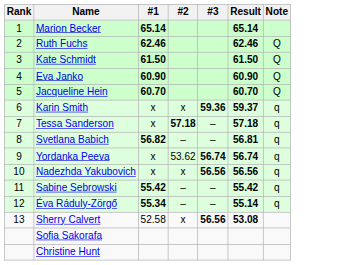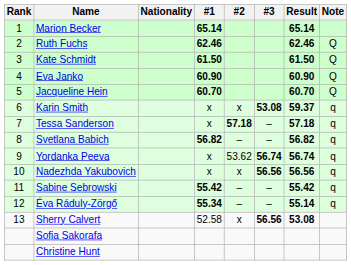 <table class="wikitable sortable" style="text-align:center">
 <tr>
 <th>Rank</th>
 <th>Name</th>
+<th>Nationality</th>
 <th>#1</th>
 <th>#2</th>
 <th>#3</th>
 <th>Result</th>
 <th>Note</th>
 </tr>
 <tr bgcolor=ccffcc>
 <td>1</td>
 <td align=left><a href='#'>Marion Becker</a></td>
+<td align=left></td>
 <td><strong>65.14</strong></td>
 <td></td>
 <td></td>
 <td><strong>65.14</strong></td>
 <td></td>
 </tr>
 <tr bgcolor=ccffcc>
 <td>2</td>
 <td align=left><a href='#'>Ruth Fuchs</a></td>
+<td align=left></td>
 <td><strong>62.46</strong></td>
 <td></td>
 <td></td>
 <td><strong>62.46</strong></td>
 <td>Q</td>
 </tr>
 <tr bgcolor=ccffcc>
 <td>3</td>
 <td align=left><a href='#'>Kate Schmidt</a></td>
+<td align=left></td>
 <td><strong>61.50</strong></td>
 <td></td>
 <td></td>
 <td><strong>61.50</strong></td>
 <td>Q</td>
 </tr>
 <tr bgcolor=ccffcc>
 <td>4</td>
 <td align=left><a href='#'>Eva Janko</a></td>
+<td align=left></td>
 <td><strong>60.90</strong></td>
 <td></td>
 <td></td>
 <td><strong>60.90</strong></td>
 <td>Q</td>
 </tr>
 <tr bgcolor=ccffcc>
 <td>5</td>
 <td align=left><a href='#'>Jacqueline Hein</a></td>
+<td align=left></td>
 <td><strong>60.70</strong></td>
 <td></td>
 <td></td>
 <td><strong>60.70</strong></td>
 <td>Q</td>
 </tr>
 <tr bgcolor=ddffdd>
 <td>6</td>
 <td align=left><a href='#'>Karin Smith</a></td>
+<td align=left></td>
 <td>x</td>
 <td>x</td>
-<td><strong>59.36</strong></td>
+<td><strong>53.08</strong></td>
 <td><strong>59.37</strong></td>
 <td>q</td>
 </tr>
 <tr bgcolor=ddffdd>
 <td>7</td>
 <td align=left><a href='#'>Tessa Sanderson</a></td>
+<td align=left></td>
 <td>x</td>
 <td><strong>57.18</strong></td>
 <td>–</td>
 <td><strong>57.18</strong></td>
 <td>q</td>
 </tr>
 <tr bgcolor=ddffdd>
 <td>8</td>
 <td align=left><a href='#'>Svetlana Babich</a></td>
+<td align=left></td>
 <td><strong>56.82</strong></td>
 <td>–</td>
 <td>–</td>
-<td><strong>56.81</strong></td>
+<td><strong>56.82</strong></td>
 <td>q</td>
 </tr>
 <tr bgcolor=ddffdd>
 <td>9</td>
 <td align=left><a href='#'>Yordanka Peeva</a></td>
+<td align=left></td>
 <td>x</td>
 <td>53.62</td>
 <td><strong>56.74</strong></td>
 <td><strong>56.74</strong></td>
 <td>q</td>
 </tr>
 <tr bgcolor=ddffdd>
 <td>10</td>
 <td align=left><a href='#'>Nadezhda Yakubovich</a></td>
+<td align=left></td>
 <td>x</td>
 <td>x</td>
 <td><strong>56.56</strong></td>
 <td><strong>56.56</strong></td>
 <td>q</td>
 </tr>
 <tr bgcolor=ddffdd>
 <td>11</td>
 <td align=left><a href='#'>Sabine Sebrowski</a></td>
+<td align=left></td>
 <td><strong>55.42</strong></td>
 <td>–</td>
 <td>–</td>
 <td><strong>55.42</strong></td>
 <td>q</td>
 </tr>
 <tr bgcolor=ddffdd>
 <td>12</td>
 <td align=left><a href='#'>Éva Ráduly-Zörgő</a></td>
+<td align=left></td>
 <td><strong>55.34</strong></td>
 <td>–</td>
 <td>–</td>
 <td><strong>55.14</strong></td>
 <td>q</td>
 </tr>
 <tr>
 <td>13</td>
 <td align=left><a href='#'>Sherry Calvert</a></td>
+<td align=left></td>
 <td>52.58</td>
 <td>x</td>
 <td><strong>56.56</strong></td>
 <td><strong>53.08</strong></td>
 <td></td>
 </tr>
 <tr>
 <td></td>
 <td align=left><a href='#'>Sofia Sakorafa</a></td>
+<td align=left></td>
 <td></td>
 <td></td>
 <td></td>
 <td><strong></strong></td>
 <td></td>
 </tr>
 <tr>
 <td></td>
 <td align=left><a href='#'>Christine Hunt</a></td>
+<td align=left></td>
 <td></td>
 <td></td>
 <td></td>
 <td><strong></strong></td>
 <td></td>
 </tr>
 </table>
